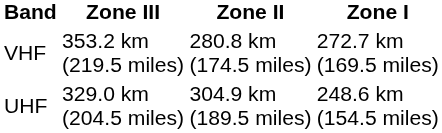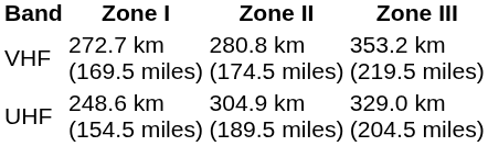 <table>
 <tr>
 <th>Band</th>
+<th>Zone I</th>
+<th>Zone II</th>
 <th>Zone III</th>
-<th>Zone II</th>
-<th>Zone I</th>
 </tr>
 <tr>
 <td>VHF</td>
+<td>272.7 km<br>(169.5 miles)</td>
+<td>280.8 km<br>(174.5 miles)</td>
 <td>353.2 km<br>(219.5 miles)</td>
-<td>280.8 km<br>(174.5 miles)</td>
-<td>272.7 km<br>(169.5 miles)</td>
 </tr>
 <tr>
 <td>UHF</td>
+<td>248.6 km<br>(154.5 miles)</td>
+<td>304.9 km<br>(189.5 miles)</td>
 <td>329.0 km<br>(204.5 miles)</td>
-<td>304.9 km<br>(189.5 miles)</td>
-<td>248.6 km<br>(154.5 miles)</td>
 </tr>
 </table>
